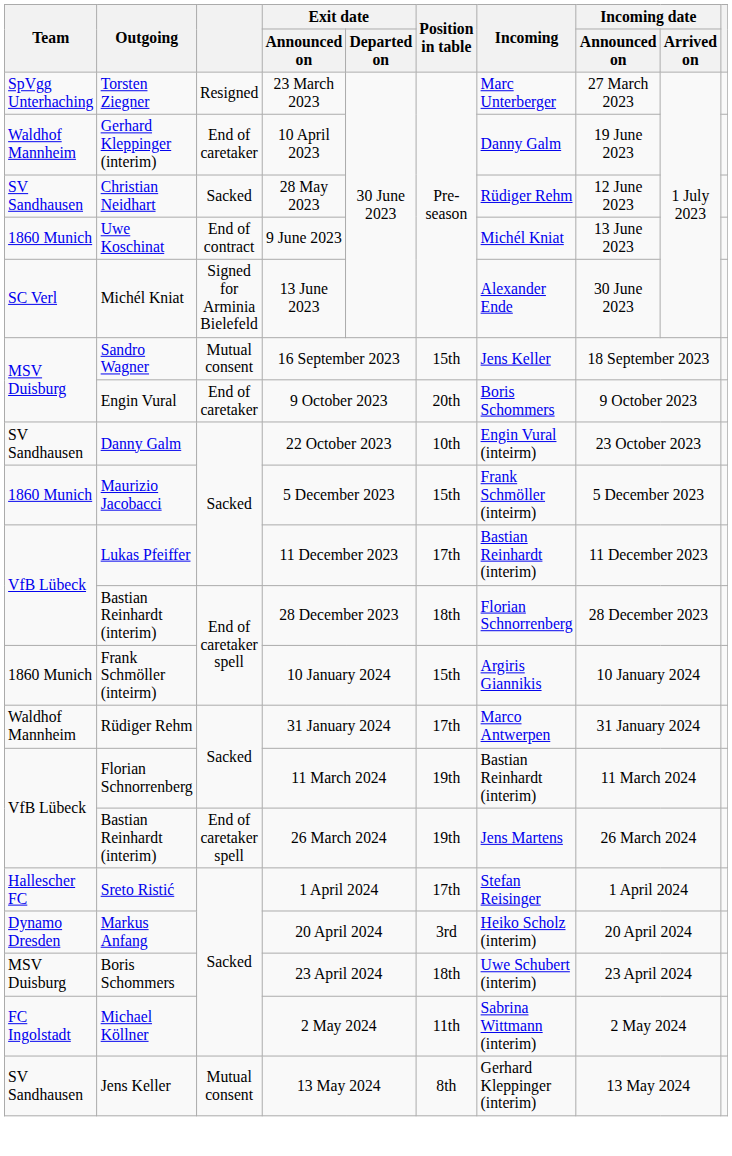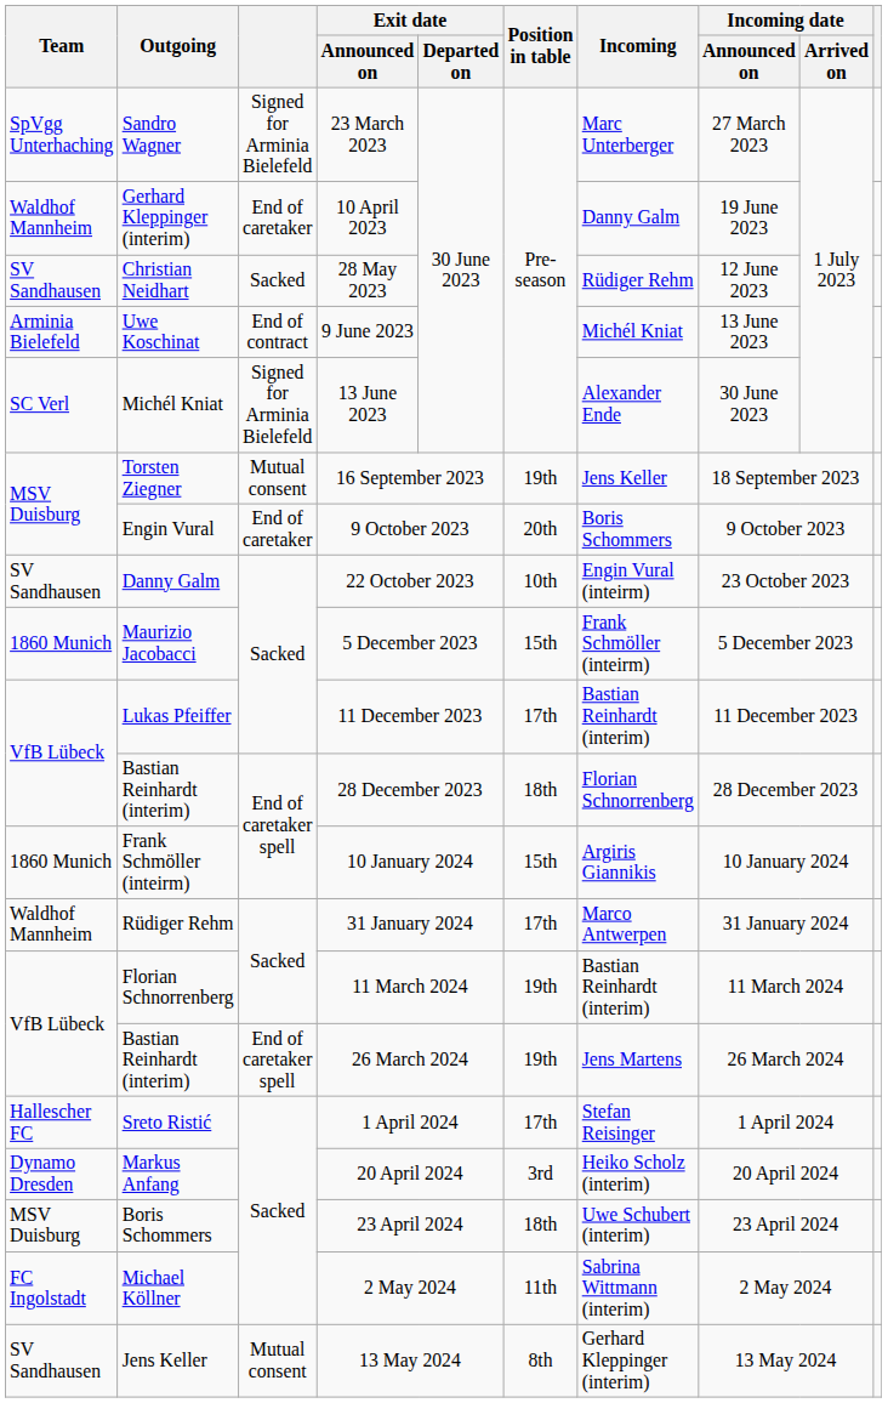 <table class="wikitable" style="text-align:center">
 <tr>
 <th rowspan="2">Team</th>
 <th rowspan="2">Outgoing</th>
 <th rowspan="2"></th>
 <th colspan="2">Exit date</th>
 <th rowspan="2">Position in table</th>
 <th rowspan="2">Incoming</th>
 <th colspan="2">Incoming date</th>
 <th rowspan="2"></th>
 </tr>
 <tr>
 <th>Announced on</th>
 <th>Departed on</th>
 <th>Announced on</th>
 <th>Arrived on</th>
 </tr>
 <tr>
 <td align="left"><a href='#'>SpVgg Unterhaching</a></td>
-<td align="left"> <a href='#'>Torsten Ziegner</a></td>
-<td>Resigned</td>
+<td align="left"> <a href='#'>Sandro Wagner</a></td>
+<td>Signed for Arminia Bielefeld</td>
 <td>23 March 2023</td>
 <td rowspan=5>30 June 2023</td>
 <td rowspan=5>Pre-season</td>
 <td align="left"> <a href='#'>Marc Unterberger</a></td>
 <td>27 March 2023</td>
 <td rowspan=5>1 July 2023</td>
 <td></td>
 </tr>
 <tr>
 <td align="left"><a href='#'>Waldhof Mannheim</a></td>
 <td align="left"> <a href='#'>Gerhard Kleppinger</a> (interim)</td>
 <td>End of caretaker</td>
 <td>10 April 2023</td>
 <td align="left"> <a href='#'>Danny Galm</a></td>
 <td>19 June 2023</td>
 <td></td>
 </tr>
 <tr>
 <td align="left"><a href='#'>SV Sandhausen</a></td>
 <td align="left"> <a href='#'>Christian Neidhart</a></td>
 <td>Sacked</td>
 <td>28 May 2023</td>
 <td align="left"> <a href='#'>Rüdiger Rehm</a></td>
 <td>12 June 2023</td>
 <td></td>
 </tr>
 <tr>
-<td align="left"><a href='#'>1860 Munich</a></td>
+<td align="left"><a href='#'>Arminia Bielefeld</a></td>
 <td align="left"> <a href='#'>Uwe Koschinat</a></td>
 <td>End of contract</td>
 <td>9 June 2023</td>
 <td align="left"> <a href='#'>Michél Kniat</a></td>
 <td>13 June 2023</td>
 <td></td>
 </tr>
 <tr>
 <td align="left"><a href='#'>SC Verl</a></td>
 <td align="left"> Michél Kniat</td>
 <td>Signed for Arminia Bielefeld</td>
 <td>13 June 2023</td>
 <td align="left"> <a href='#'>Alexander Ende</a></td>
 <td>30 June 2023</td>
 <td></td>
 </tr>
 <tr>
 <td align="left" rowspan=2><a href='#'>MSV Duisburg</a></td>
-<td align="left"> <a href='#'>Sandro Wagner</a></td>
+<td align="left"> <a href='#'>Torsten Ziegner</a></td>
 <td>Mutual consent</td>
 <td colspan=2>16 September 2023</td>
-<td>15th</td>
+<td>19th</td>
 <td align="left"> <a href='#'>Jens Keller</a></td>
 <td colspan=2>18 September 2023</td>
 <td></td>
 </tr>
 <tr>
 <td align="left"> Engin Vural</td>
 <td>End of caretaker</td>
 <td colspan=2>9 October 2023</td>
 <td>20th</td>
 <td align="left"> <a href='#'>Boris Schommers</a></td>
 <td colspan=2>9 October 2023</td>
 <td></td>
 </tr>
 <tr>
 <td align="left">SV Sandhausen</td>
 <td align="left"> <a href='#'>Danny Galm</a></td>
 <td rowspan=3>Sacked</td>
 <td colspan=2>22 October 2023</td>
 <td>10th</td>
 <td align="left"> <a href='#'>Engin Vural</a> (inteirm)</td>
 <td colspan=2>23 October 2023</td>
 <td></td>
 </tr>
 <tr>
 <td align="left"><a href='#'>1860 Munich</a></td>
 <td align="left"> <a href='#'>Maurizio Jacobacci</a></td>
 <td colspan=2>5 December 2023</td>
 <td>15th</td>
 <td align="left"> <a href='#'>Frank Schmöller</a> (inteirm)</td>
 <td colspan=2>5 December 2023</td>
 <td></td>
 </tr>
 <tr>
 <td align="left" rowspan=2><a href='#'>VfB Lübeck</a></td>
 <td align="left"> <a href='#'>Lukas Pfeiffer</a></td>
 <td colspan=2>11 December 2023</td>
 <td>17th</td>
 <td align="left"> <a href='#'>Bastian Reinhardt</a> (interim)</td>
 <td colspan=2>11 December 2023</td>
 <td></td>
 </tr>
 <tr>
 <td align="left"> Bastian Reinhardt (interim)</td>
 <td rowspan=2>End of caretaker spell</td>
 <td colspan=2>28 December 2023</td>
 <td>18th</td>
 <td align="left"> <a href='#'>Florian Schnorrenberg</a></td>
 <td colspan=2>28 December 2023</td>
 <td></td>
 </tr>
 <tr>
 <td align="left">1860 Munich</td>
 <td align="left"> Frank Schmöller (inteirm)</td>
 <td colspan=2>10 January 2024</td>
 <td>15th</td>
 <td align="left"> <a href='#'>Argiris Giannikis</a></td>
 <td colspan=2>10 January 2024</td>
 <td></td>
 </tr>
 <tr>
 <td align="left">Waldhof Mannheim</td>
 <td align="left"> Rüdiger Rehm</td>
 <td rowspan=2>Sacked</td>
 <td colspan=2>31 January 2024</td>
 <td>17th</td>
 <td align="left"> <a href='#'>Marco Antwerpen</a></td>
 <td colspan=2>31 January 2024</td>
 <td></td>
 </tr>
 <tr>
 <td align="left" rowspan=2>VfB Lübeck</td>
 <td align="left"> Florian Schnorrenberg</td>
 <td colspan=2>11 March 2024</td>
 <td>19th</td>
 <td align="left"> Bastian Reinhardt (interim)</td>
 <td colspan=2>11 March 2024</td>
 <td></td>
 </tr>
 <tr>
 <td align="left"> Bastian Reinhardt (interim)</td>
 <td>End of caretaker spell</td>
 <td colspan=2>26 March 2024</td>
 <td>19th</td>
 <td align="left"> <a href='#'>Jens Martens</a></td>
 <td colspan=2>26 March 2024</td>
 <td></td>
 </tr>
 <tr>
 <td align="left"><a href='#'>Hallescher FC</a></td>
 <td align="left"> <a href='#'>Sreto Ristić</a></td>
 <td rowspan=4>Sacked</td>
 <td colspan=2>1 April 2024</td>
 <td>17th</td>
 <td align="left"> <a href='#'>Stefan Reisinger</a></td>
 <td colspan=2>1 April 2024</td>
 <td></td>
 </tr>
 <tr>
 <td align="left"><a href='#'>Dynamo Dresden</a></td>
 <td align="left"> <a href='#'>Markus Anfang</a></td>
 <td colspan=2>20 April 2024</td>
 <td>3rd</td>
 <td align="left"> <a href='#'>Heiko Scholz</a> (interim)</td>
 <td colspan=2>20 April 2024</td>
 <td></td>
 </tr>
 <tr>
 <td align="left">MSV Duisburg</td>
 <td align="left"> Boris Schommers</td>
 <td colspan=2>23 April 2024</td>
 <td>18th</td>
 <td align="left"> <a href='#'>Uwe Schubert</a> (interim)</td>
 <td colspan=2>23 April 2024</td>
 <td></td>
 </tr>
 <tr>
 <td align="left"><a href='#'>FC Ingolstadt</a></td>
 <td align="left"> <a href='#'>Michael Köllner</a></td>
 <td colspan=2>2 May 2024</td>
 <td>11th</td>
 <td align="left"> <a href='#'>Sabrina Wittmann</a> (interim)</td>
 <td colspan=2>2 May 2024</td>
 <td></td>
 </tr>
 <tr>
 <td align="left">SV Sandhausen</td>
 <td align="left"> Jens Keller</td>
 <td>Mutual consent</td>
 <td colspan=2>13 May 2024</td>
 <td>8th</td>
 <td align="left"> Gerhard Kleppinger (interim)</td>
 <td colspan=2>13 May 2024</td>
 <td></td>
 </tr>
 </table>
